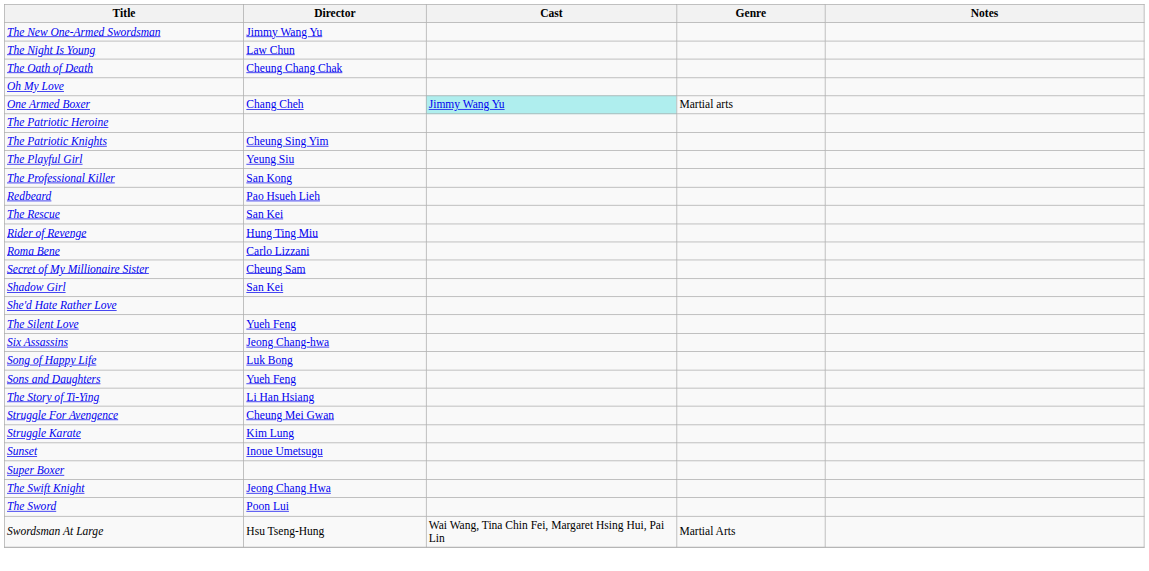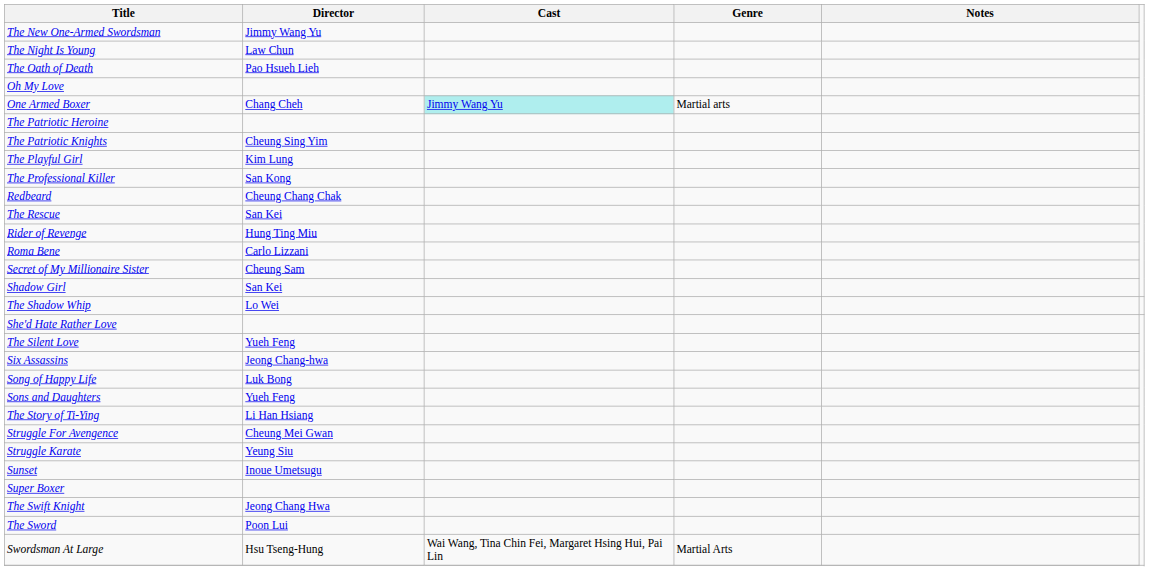 <table class="wikitable" width= "100%">
 <tr>
 <th width=21%>Title</th>
 <th width=16%>Director</th>
 <th width=22%>Cast</th>
 <th width=13%>Genre</th>
 <th width=28%>Notes</th>
 </tr>
 <tr>
 <td><em><a href='#'>The New One-Armed Swordsman</a></em></td>
 <td><a href='#'>Jimmy Wang Yu</a></td>
 <td></td>
 <td></td>
 <td></td>
 </tr>
 <tr>
 <td><em><a href='#'>The Night Is Young</a></em></td>
 <td><a href='#'>Law Chun</a></td>
 <td></td>
 <td></td>
 <td></td>
 </tr>
 <tr>
 <td><em><a href='#'>The Oath of Death</a></em></td>
-<td><a href='#'>Cheung Chang Chak</a></td>
+<td><a href='#'>Pao Hsueh Lieh</a></td>
 <td></td>
 <td></td>
 <td></td>
 </tr>
 <tr>
 <td><em><a href='#'>Oh My Love</a></em></td>
 <td></td>
 <td></td>
 <td></td>
 <td></td>
 </tr>
 <tr>
 <td><em><a href='#'>One Armed Boxer</a></em></td>
 <td><a href='#'>Chang Cheh</a></td>
 <td style="background: paleturquoise;"><a href='#'>Jimmy Wang Yu</a></td>
 <td>Martial arts</td>
 <td></td>
 </tr>
 <tr>
 <td><em><a href='#'>The Patriotic Heroine</a></em></td>
 <td></td>
 <td></td>
 <td></td>
 <td></td>
 </tr>
 <tr>
 <td><em><a href='#'>The Patriotic Knights</a></em></td>
 <td><a href='#'>Cheung Sing Yim</a></td>
 <td></td>
 <td></td>
 <td></td>
 </tr>
 <tr>
 <td><em><a href='#'>The Playful Girl</a></em></td>
-<td><a href='#'>Yeung Siu</a></td>
+<td><a href='#'>Kim Lung</a></td>
 <td></td>
 <td></td>
 <td></td>
 </tr>
 <tr>
 <td><em><a href='#'>The Professional Killer</a></em></td>
 <td><a href='#'>San Kong</a></td>
 <td></td>
 <td></td>
 <td></td>
 </tr>
 <tr>
 <td><em><a href='#'>Redbeard</a></em></td>
-<td><a href='#'>Pao Hsueh Lieh</a></td>
+<td><a href='#'>Cheung Chang Chak</a></td>
 <td></td>
 <td></td>
 <td></td>
 </tr>
 <tr>
 <td><em><a href='#'>The Rescue</a></em></td>
 <td><a href='#'>San Kei</a></td>
 <td></td>
 <td></td>
 <td></td>
 </tr>
 <tr>
 <td><em><a href='#'>Rider of Revenge</a></em></td>
 <td><a href='#'>Hung Ting Miu</a></td>
 <td></td>
 <td></td>
 <td></td>
 </tr>
 <tr>
 <td><em><a href='#'>Roma Bene</a></em></td>
 <td><a href='#'>Carlo Lizzani</a></td>
 <td></td>
 <td></td>
 <td></td>
 </tr>
 <tr>
 <td><em><a href='#'>Secret of My Millionaire Sister</a></em></td>
 <td><a href='#'>Cheung Sam</a></td>
 <td></td>
 <td></td>
 <td></td>
 </tr>
 <tr>
 <td><em><a href='#'>Shadow Girl</a></em></td>
 <td><a href='#'>San Kei</a></td>
+<td></td>
+<td></td>
+<td></td>
+</tr>
+<tr>
+<td><em><a href='#'>The Shadow Whip</a></em></td>
+<td><a href='#'>Lo Wei</a></td>
+<td></td>
 <td></td>
 <td></td>
 <td></td>
 </tr>
 <tr>
 <td><em><a href='#'>She'd Hate Rather Love</a></em></td>
 <td></td>
 <td></td>
 <td></td>
 <td></td>
 </tr>
 <tr>
 <td><em><a href='#'>The Silent Love</a></em></td>
 <td><a href='#'>Yueh Feng</a></td>
 <td></td>
 <td></td>
 <td></td>
 </tr>
 <tr>
 <td><em><a href='#'>Six Assassins</a></em></td>
 <td><a href='#'>Jeong Chang-hwa</a></td>
 <td></td>
 <td></td>
 <td></td>
 </tr>
 <tr>
 <td><em><a href='#'>Song of Happy Life</a></em></td>
 <td><a href='#'>Luk Bong</a></td>
 <td></td>
 <td></td>
 <td></td>
 </tr>
 <tr>
 <td><em><a href='#'>Sons and Daughters</a></em></td>
 <td><a href='#'>Yueh Feng</a></td>
 <td></td>
 <td></td>
 <td></td>
 </tr>
 <tr>
 <td><em><a href='#'>The Story of Ti-Ying</a></em></td>
 <td><a href='#'>Li Han Hsiang</a></td>
 <td></td>
 <td></td>
 <td></td>
 </tr>
 <tr>
 <td><em><a href='#'>Struggle For Avengence</a></em></td>
 <td><a href='#'>Cheung Mei Gwan</a></td>
 <td></td>
 <td></td>
 <td></td>
 </tr>
 <tr>
 <td><em><a href='#'>Struggle Karate</a></em></td>
-<td><a href='#'>Kim Lung</a></td>
+<td><a href='#'>Yeung Siu</a></td>
 <td></td>
 <td></td>
 <td></td>
 </tr>
 <tr>
 <td><em><a href='#'>Sunset</a></em></td>
 <td><a href='#'>Inoue Umetsugu</a></td>
 <td></td>
 <td></td>
 <td></td>
 </tr>
 <tr>
 <td><em><a href='#'>Super Boxer</a></em></td>
 <td></td>
 <td></td>
 <td></td>
 <td></td>
 </tr>
 <tr>
 <td><em><a href='#'>The Swift Knight</a></em></td>
 <td><a href='#'>Jeong Chang Hwa</a></td>
 <td></td>
 <td></td>
 <td></td>
 </tr>
 <tr>
 <td><em><a href='#'>The Sword</a></em></td>
 <td><a href='#'>Poon Lui</a></td>
 <td></td>
 <td></td>
 <td></td>
 </tr>
 <tr>
 <td><em>Swordsman At Large</em></td>
 <td>Hsu Tseng-Hung</td>
 <td>Wai Wang, Tina Chin Fei, Margaret Hsing Hui, Pai Lin</td>
 <td>Martial Arts</td>
 <td></td>
 </tr>
 <tr>
 </tr>
 </table>
